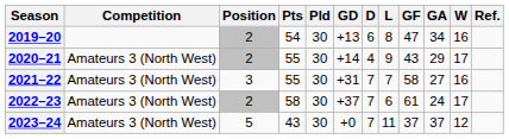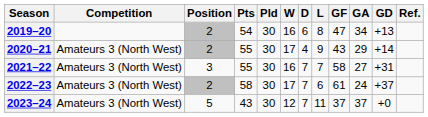 <table class="wikitable plainrowheaders" style="text-align:center;">
 <tr>
 <th scope="col">Season</th>
 <th scope="col">Competition</th>
 <th>Position</th>
 <th>Pts</th>
 <th scope="col">Pld</th>
-<th scope="col">GD</th>
+<th scope="col">W</th>
 <th scope="col">D</th>
 <th scope="col">L</th>
 <th scope="col">GF</th>
 <th scope="col">GA</th>
-<th scope="col">W</th>
+<th scope="col">GD</th>
 <th>Ref.</th>
 </tr>
 <tr>
 <th scope="row" style="text-align:center"><a href='#'>2019–20</a></th>
 <td align="left"></td>
 <td style="text-align:center; background:silver;">2</td>
 <td>54</td>
 <td>30</td>
-<td>+13</td>
+<td>16</td>
 <td>6</td>
 <td>8</td>
 <td>47</td>
 <td>34</td>
-<td>16</td>
+<td>+13</td>
 <td></td>
 </tr>
 <tr>
 <th scope="row" style="text-align:center"><a href='#'>2020–21</a></th>
 <td align="left">Amateurs 3 (North West)</td>
 <td style="text-align:center; background:silver;">2</td>
 <td>55</td>
 <td>30</td>
-<td>+14</td>
+<td>17</td>
 <td>4</td>
 <td>9</td>
 <td>43</td>
 <td>29</td>
-<td>17</td>
+<td>+14</td>
 <td></td>
 </tr>
 <tr>
 <th scope="row" style="text-align:center"><a href='#'>2021–22</a></th>
 <td align="left">Amateurs 3 (North West)</td>
 <td>3</td>
 <td>55</td>
 <td>30</td>
-<td>+31</td>
+<td>16</td>
 <td>7</td>
 <td>7</td>
 <td>58</td>
 <td>27</td>
-<td>16</td>
+<td>+31</td>
 <td></td>
 </tr>
 <tr>
 <th scope="row" style="text-align:center"><a href='#'>2022–23</a></th>
 <td align="left">Amateurs 3 (North West)</td>
 <td style="text-align:center; background:silver;">2</td>
 <td>58</td>
 <td>30</td>
-<td>+37</td>
+<td>17</td>
 <td>7</td>
 <td>6</td>
 <td>61</td>
 <td>24</td>
-<td>17</td>
+<td>+37</td>
 <td></td>
 </tr>
 <tr>
 <th scope="row" style="text-align:center"><a href='#'>2023–24</a></th>
 <td align="left">Amateurs 3 (North West)</td>
 <td>5</td>
 <td>43</td>
 <td>30</td>
-<td>+0</td>
+<td>12</td>
 <td>7</td>
 <td>11</td>
 <td>37</td>
 <td>37</td>
-<td>12</td>
+<td>+0</td>
 <td></td>
 </tr>
 </table>
